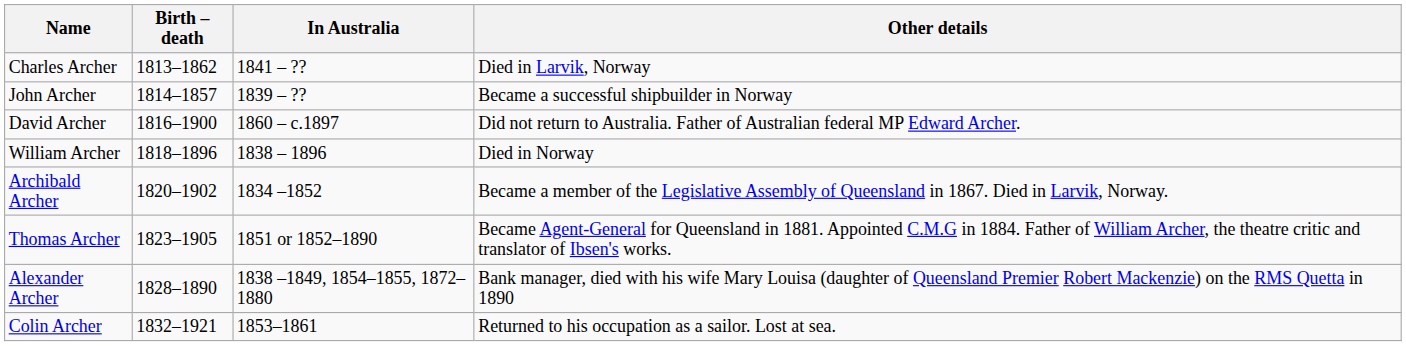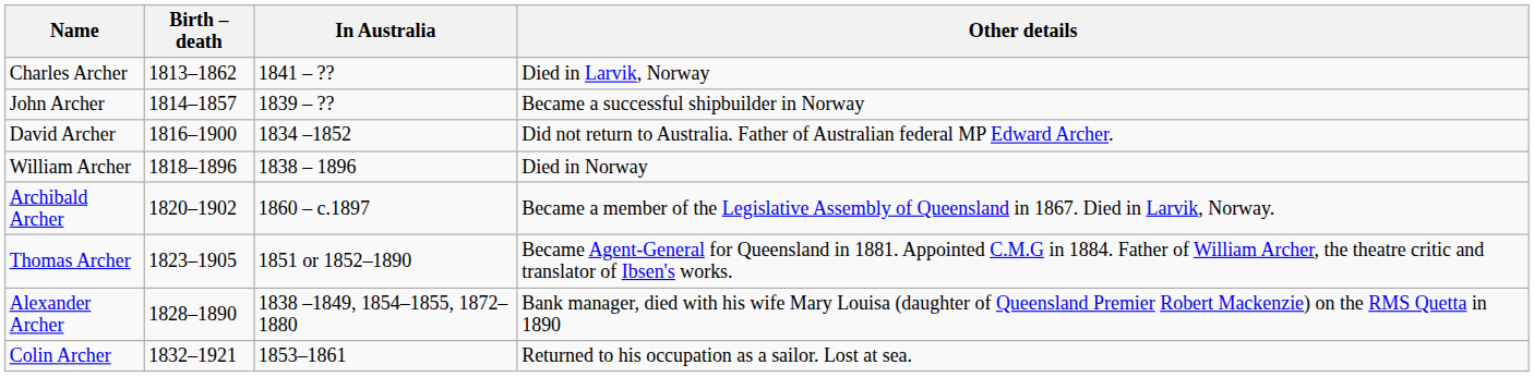 <table class="wikitable">
 <tr>
 <th>Name</th>
 <th>Birth – death</th>
 <th>In Australia</th>
 <th>Other details</th>
 </tr>
 <tr>
 <td>Charles Archer</td>
 <td>1813–1862</td>
 <td>1841 – ??</td>
 <td>Died in <a href='#'>Larvik</a>, Norway</td>
 </tr>
 <tr>
 <td>John Archer</td>
 <td>1814–1857</td>
 <td>1839 – ??</td>
 <td>Became a successful shipbuilder in Norway</td>
 </tr>
 <tr>
 <td>David Archer</td>
 <td>1816–1900</td>
-<td>1860 – c.1897</td>
+<td>1834 –1852</td>
 <td>Did not return to Australia. Father of Australian federal MP <a href='#'>Edward Archer</a>.</td>
 </tr>
 <tr>
 <td>William Archer</td>
 <td>1818–1896</td>
 <td>1838 – 1896</td>
 <td>Died in Norway</td>
 </tr>
 <tr>
 <td><a href='#'>Archibald Archer</a></td>
 <td>1820–1902</td>
-<td>1834 –1852</td>
+<td>1860 – c.1897</td>
 <td>Became a member of the <a href='#'>Legislative Assembly of Queensland</a> in 1867. Died in <a href='#'>Larvik</a>, Norway.</td>
 </tr>
 <tr>
 <td><a href='#'>Thomas Archer</a></td>
 <td>1823–1905</td>
 <td>1851 or 1852–1890</td>
 <td>Became <a href='#'>Agent-General</a> for Queensland in 1881. Appointed <a href='#'>C.M.G</a> in 1884. Father of <a href='#'>William Archer</a>, the theatre critic and translator of <a href='#'>Ibsen's</a> works.</td>
 </tr>
 <tr>
 <td><a href='#'>Alexander Archer</a></td>
 <td>1828–1890</td>
 <td>1838 –1849, 1854–1855, 1872–1880</td>
 <td>Bank manager, died with his wife Mary Louisa (daughter of <a href='#'>Queensland Premier</a> <a href='#'>Robert Mackenzie</a>) on the <a href='#'>RMS Quetta</a> in 1890</td>
 </tr>
 <tr>
 <td><a href='#'>Colin Archer</a></td>
 <td>1832–1921</td>
 <td>1853–1861</td>
 <td>Returned to his occupation as a sailor. Lost at sea.</td>
 </tr>
 </table>
